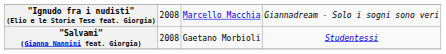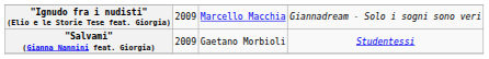 <table class="wikitable plainrowheaders" style="text-align:center;">
 <tr>
 </tr>
 <tr>
 <th scope="row">"Ignudo fra i nudisti"<br><small>(Elio e le Storie Tese feat. Giorgia)</small></th>
-<td>2008</td>
+<td>2009</td>
 <td rowspan="1"><a href='#'>Marcello Macchia</a></td>
 <td><em>Giannadream - Solo i sogni sono veri</em></td>
 </tr>
 <tr>
 <th scope="row">"Salvami"<br><small>(<a href='#'>Gianna Nannini</a> feat. Giorgia)</small></th>
-<td rowspan="1">2008</td>
+<td rowspan="1">2009</td>
 <td rowspan="1">Gaetano Morbioli</td>
 <td><em><a href='#'>Studentessi</a></em></td>
 </tr>
 <tr>
 </tr>
 </table>
